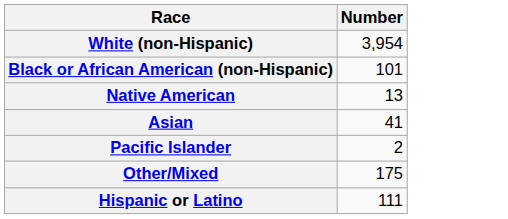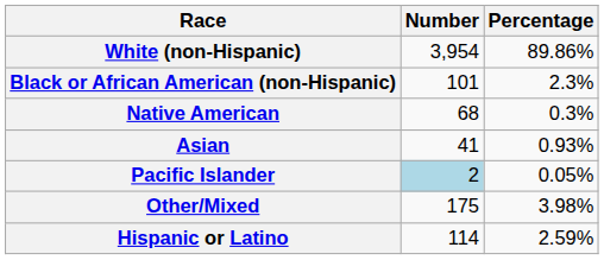 <table class="wikitable" style="text-align:right">
 <tr>
 <th scope="col">Race</th>
 <th scope="col">Number</th>
+<th scope="col">Percentage</th>
 </tr>
 <tr>
 <th scope="row"><a href='#'>White</a> (non-Hispanic)</th>
 <td>3,954</td>
+<td>89.86%</td>
 </tr>
 <tr>
 <th scope="row"><a href='#'>Black or African American</a> (non-Hispanic)</th>
 <td>101</td>
+<td>2.3%</td>
 </tr>
 <tr>
 <th scope="row"><a href='#'>Native American</a></th>
-<td>13</td>
+<td>68</td>
+<td>0.3%</td>
 </tr>
 <tr>
 <th scope="row"><a href='#'>Asian</a></th>
 <td>41</td>
+<td>0.93%</td>
 </tr>
 <tr>
 <th scope="row"><a href='#'>Pacific Islander</a></th>
-<td>2</td>
+<td style="background: lightblue;">2</td>
+<td>0.05%</td>
 </tr>
 <tr>
 <th scope="row"><a href='#'>Other/Mixed</a></th>
 <td>175</td>
+<td>3.98%</td>
 </tr>
 <tr>
 <th scope="row"><a href='#'>Hispanic</a> or <a href='#'>Latino</a></th>
-<td>111</td>
+<td>114</td>
+<td>2.59%</td>
 </tr>
 </table>
